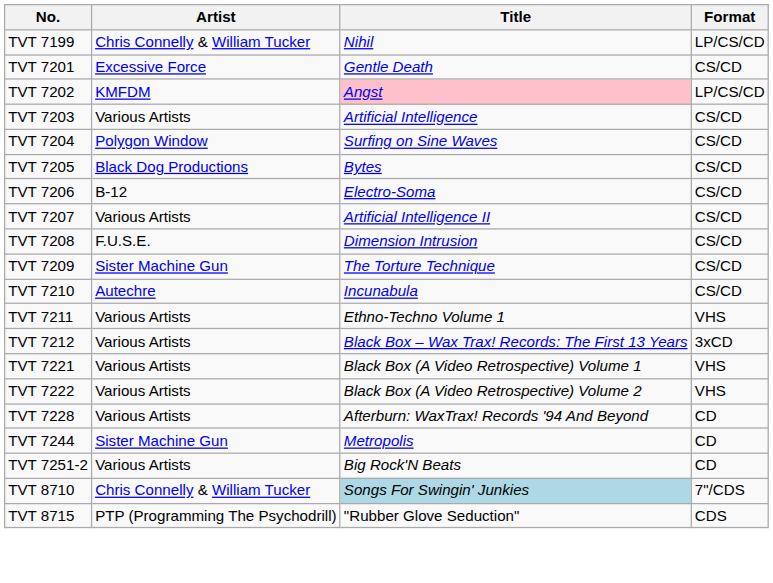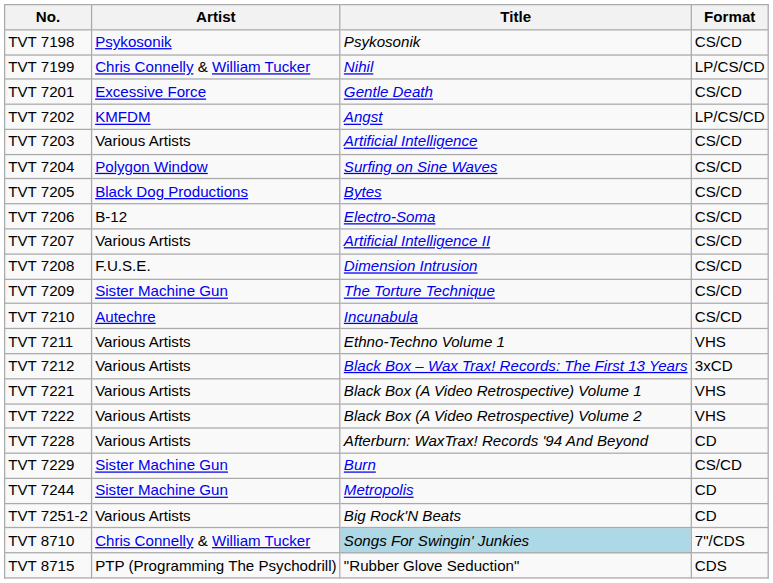 <table class="wikitable sortable" style="font-size:9pt">
 <tr>
 <th>No.</th>
 <th>Artist</th>
 <th>Title</th>
 <th>Format</th>
+</tr>
+<tr>
+<td>TVT 7198</td>
+<td><a href='#'>Psykosonik</a></td>
+<td><em>Psykosonik</em></td>
+<td>CS/CD</td>
 </tr>
 <tr>
 <td>TVT 7199</td>
 <td><a href='#'>Chris Connelly</a> & <a href='#'>William Tucker</a></td>
 <td><em><a href='#'>Nihil</a></em></td>
 <td>LP/CS/CD</td>
 </tr>
 <tr>
 <td>TVT 7201</td>
 <td><a href='#'>Excessive Force</a></td>
 <td><em><a href='#'>Gentle Death</a></em></td>
 <td>CS/CD</td>
 </tr>
 <tr>
 <td>TVT 7202</td>
 <td><a href='#'>KMFDM</a></td>
-<td style="background: pink;"><em><a href='#'>Angst</a></em></td>
+<td><em><a href='#'>Angst</a></em></td>
 <td>LP/CS/CD</td>
 </tr>
 <tr>
 <td>TVT 7203</td>
 <td>Various Artists</td>
 <td><em><a href='#'>Artificial Intelligence</a></em></td>
 <td>CS/CD</td>
 </tr>
 <tr>
 <td>TVT 7204</td>
 <td><a href='#'>Polygon Window</a></td>
 <td><em><a href='#'>Surfing on Sine Waves</a></em></td>
 <td>CS/CD</td>
 </tr>
 <tr>
 <td>TVT 7205</td>
 <td><a href='#'>Black Dog Productions</a></td>
 <td><em><a href='#'>Bytes</a></em></td>
 <td>CS/CD</td>
 </tr>
 <tr>
 <td>TVT 7206</td>
 <td>B-12</td>
 <td><em><a href='#'>Electro-Soma</a></em></td>
 <td>CS/CD</td>
 </tr>
 <tr>
 <td>TVT 7207</td>
 <td>Various Artists</td>
 <td><em><a href='#'>Artificial Intelligence II</a></em></td>
 <td>CS/CD</td>
 </tr>
 <tr>
 <td>TVT 7208</td>
 <td>F.U.S.E.</td>
 <td><em><a href='#'>Dimension Intrusion</a></em></td>
 <td>CS/CD</td>
 </tr>
 <tr>
 <td>TVT 7209</td>
 <td><a href='#'>Sister Machine Gun</a></td>
 <td><em><a href='#'>The Torture Technique</a></em></td>
 <td>CS/CD</td>
 </tr>
 <tr>
 <td>TVT 7210</td>
 <td><a href='#'>Autechre</a></td>
 <td><em><a href='#'>Incunabula</a></em></td>
 <td>CS/CD</td>
 </tr>
 <tr>
 <td>TVT 7211</td>
 <td>Various Artists</td>
 <td><em>Ethno-Techno Volume 1</em></td>
 <td>VHS</td>
 </tr>
 <tr>
 <td>TVT 7212</td>
 <td>Various Artists</td>
 <td><em><a href='#'>Black Box – Wax Trax! Records: The First 13 Years</a></em></td>
 <td>3xCD</td>
 </tr>
 <tr>
 <td>TVT 7221</td>
 <td>Various Artists</td>
 <td><em>Black Box (A Video Retrospective) Volume 1</em></td>
 <td>VHS</td>
 </tr>
 <tr>
 <td>TVT 7222</td>
 <td>Various Artists</td>
 <td><em>Black Box (A Video Retrospective) Volume 2</em></td>
 <td>VHS</td>
 </tr>
 <tr>
 <td>TVT 7228</td>
 <td>Various Artists</td>
 <td><em>Afterburn: WaxTrax! Records '94 And Beyond</em></td>
 <td>CD</td>
 </tr>
 <tr>
+<td>TVT 7229</td>
+<td><a href='#'>Sister Machine Gun</a></td>
+<td><em><a href='#'>Burn</a></em></td>
+<td>CS/CD</td>
+</tr>
+<tr>
 <td>TVT 7244</td>
 <td><a href='#'>Sister Machine Gun</a></td>
 <td><em><a href='#'>Metropolis</a></em></td>
 <td>CD</td>
 </tr>
 <tr>
 <td>TVT 7251-2</td>
 <td>Various Artists</td>
 <td><em>Big Rock'N Beats</em></td>
 <td>CD</td>
 </tr>
 <tr>
 <td>TVT 8710</td>
 <td><a href='#'>Chris Connelly</a> & <a href='#'>William Tucker</a></td>
 <td style="background: lightblue;"><em>Songs For Swingin' Junkies</em></td>
 <td>7"/CDS</td>
 </tr>
 <tr>
 <td>TVT 8715</td>
 <td>PTP (Programming The Psychodrill)</td>
 <td>"Rubber Glove Seduction"</td>
 <td>CDS</td>
 </tr>
 </table>
